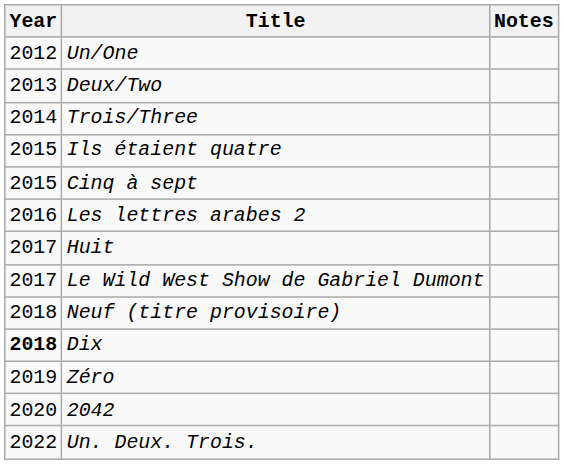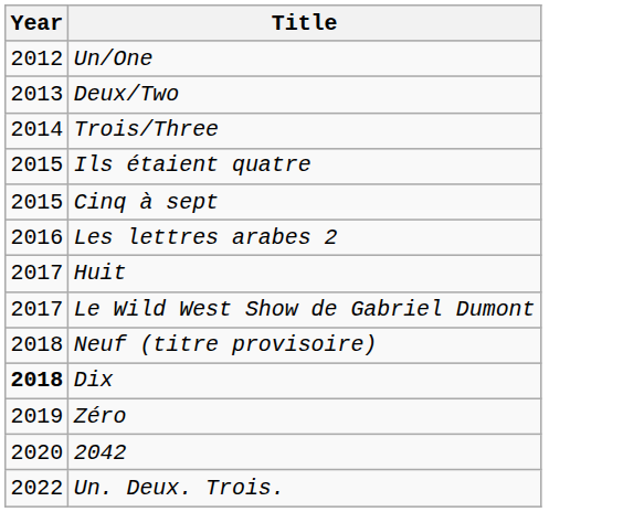 <table class="wikitable sortable">
 <tr>
 <th>Year</th>
 <th>Title</th>
-<th class="unsortable">Notes</th>
 </tr>
 <tr>
 <td>2012</td>
 <td><em>Un/One</em></td>
-<td></td>
 </tr>
 <tr>
 <td>2013</td>
 <td><em>Deux/Two</em></td>
-<td></td>
 </tr>
 <tr>
 <td>2014</td>
 <td><em>Trois/Three</em></td>
-<td></td>
 </tr>
 <tr>
 <td>2015</td>
 <td><em>Ils étaient quatre</em></td>
-<td></td>
 </tr>
 <tr>
 <td>2015</td>
 <td><em>Cinq à sept</em></td>
-<td></td>
 </tr>
 <tr>
 <td>2016</td>
 <td><em>Les lettres arabes 2</em></td>
-<td></td>
 </tr>
 <tr>
 <td>2017</td>
 <td><em>Huit</em></td>
-<td></td>
 </tr>
 <tr>
 <td>2017</td>
 <td><em>Le Wild West Show de Gabriel Dumont</em></td>
-<td></td>
 </tr>
 <tr>
 <td>2018</td>
 <td><em>Neuf (titre provisoire)</em></td>
-<td></td>
 </tr>
 <tr>
 <td><strong>2018</strong></td>
 <td><em>Dix</em></td>
-<td></td>
 </tr>
 <tr>
 <td>2019</td>
 <td><em>Zéro</em></td>
-<td></td>
 </tr>
 <tr>
 <td>2020</td>
 <td><em>2042</em></td>
-<td></td>
 </tr>
 <tr>
 <td>2022</td>
 <td><em>Un. Deux. Trois.</em></td>
-<td></td>
 </tr>
 </table>
